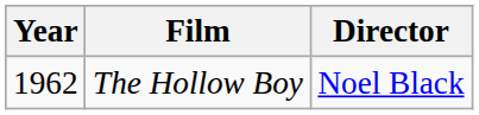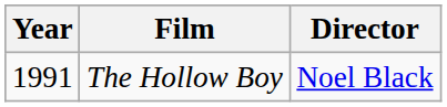 <table class="wikitable">
 <tr>
 <th>Year</th>
 <th>Film</th>
 <th>Director</th>
 </tr>
 <tr>
-<td>1962</td>
+<td>1991</td>
 <td><em>The Hollow Boy</em></td>
 <td><a href='#'>Noel Black</a></td>
 </tr>
 </table>
